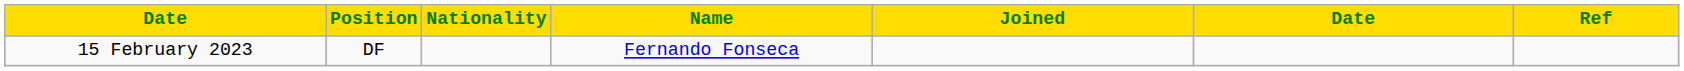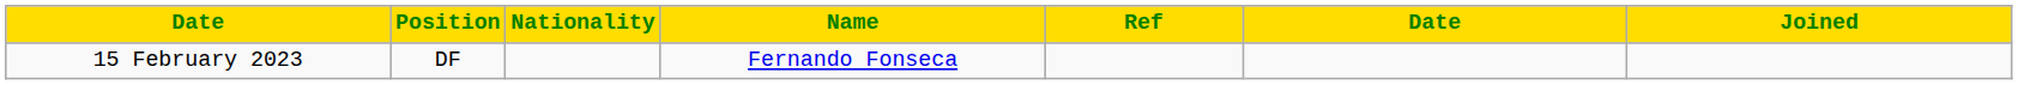 <table class="wikitable"  style="text-align:center; font-size:90%; ">
 <tr>
 <th style="background:#FFDD00; color:green; width:200px;">Date</th>
 <th style="background:#FFDD00; color:green; width:50px;">Position</th>
 <th style="background:#FFDD00; color:green; width:50px;">Nationality</th>
 <th style="background:#FFDD00; color:green; width:200px;">Name</th>
+<th style="background:#FFDD00; color:green; width:100px;">Ref</th>
+<th style="background:#FFDD00; color:green; width:200px;">Date</th>
 <th style="background:#FFDD00; color:green; width:200px;">Joined</th>
-<th style="background:#FFDD00; color:green; width:200px;">Date</th>
-<th style="background:#FFDD00; color:green; width:100px;">Ref</th>
 </tr>
 <tr>
 <td>15 February 2023</td>
 <td>DF</td>
 <td></td>
 <td><a href='#'>Fernando Fonseca</a></td>
 <td></td>
 <td></td>
 <td></td>
 </tr>
 </table>
